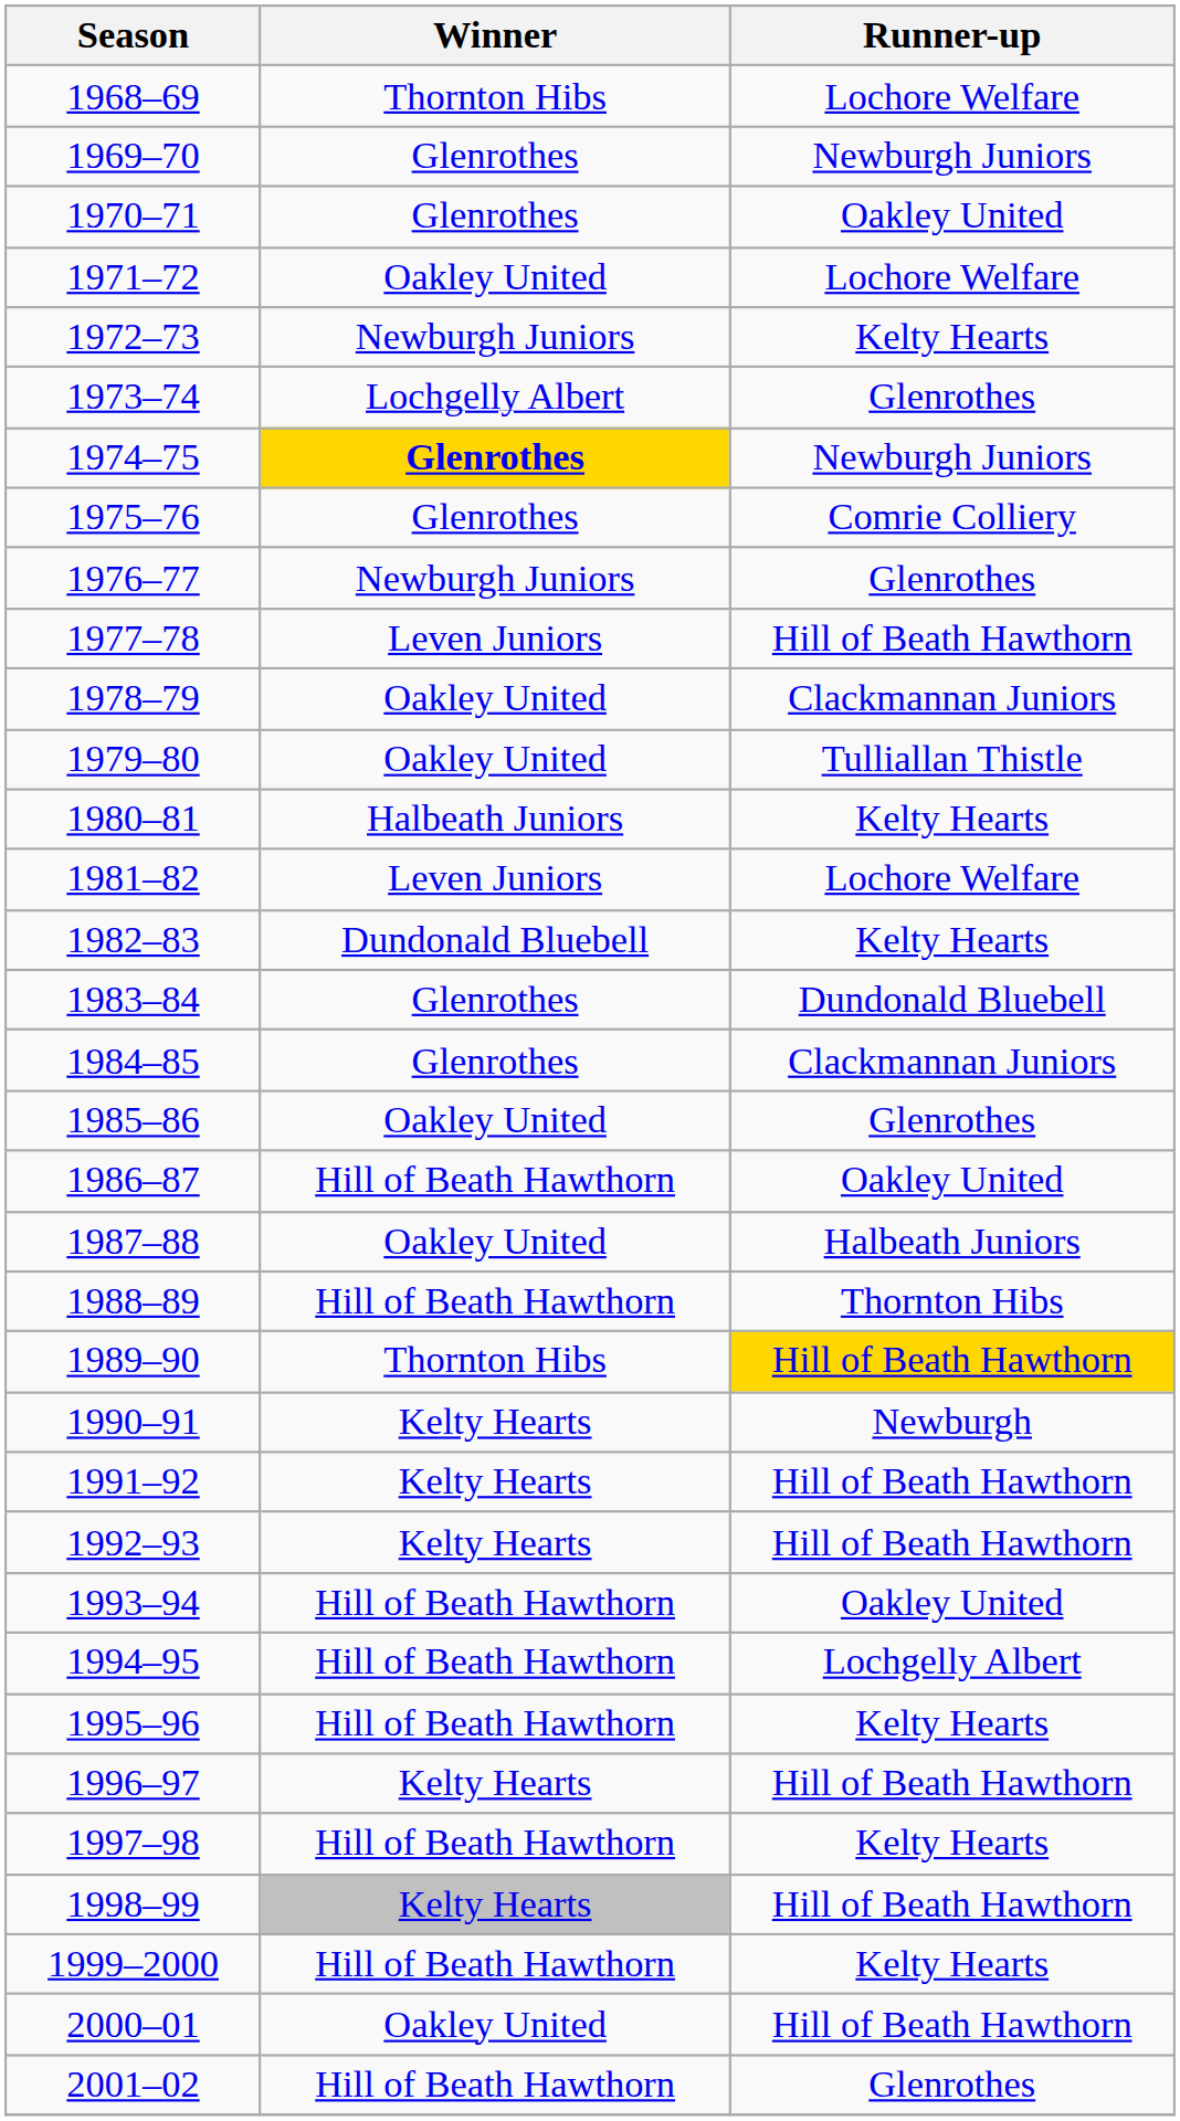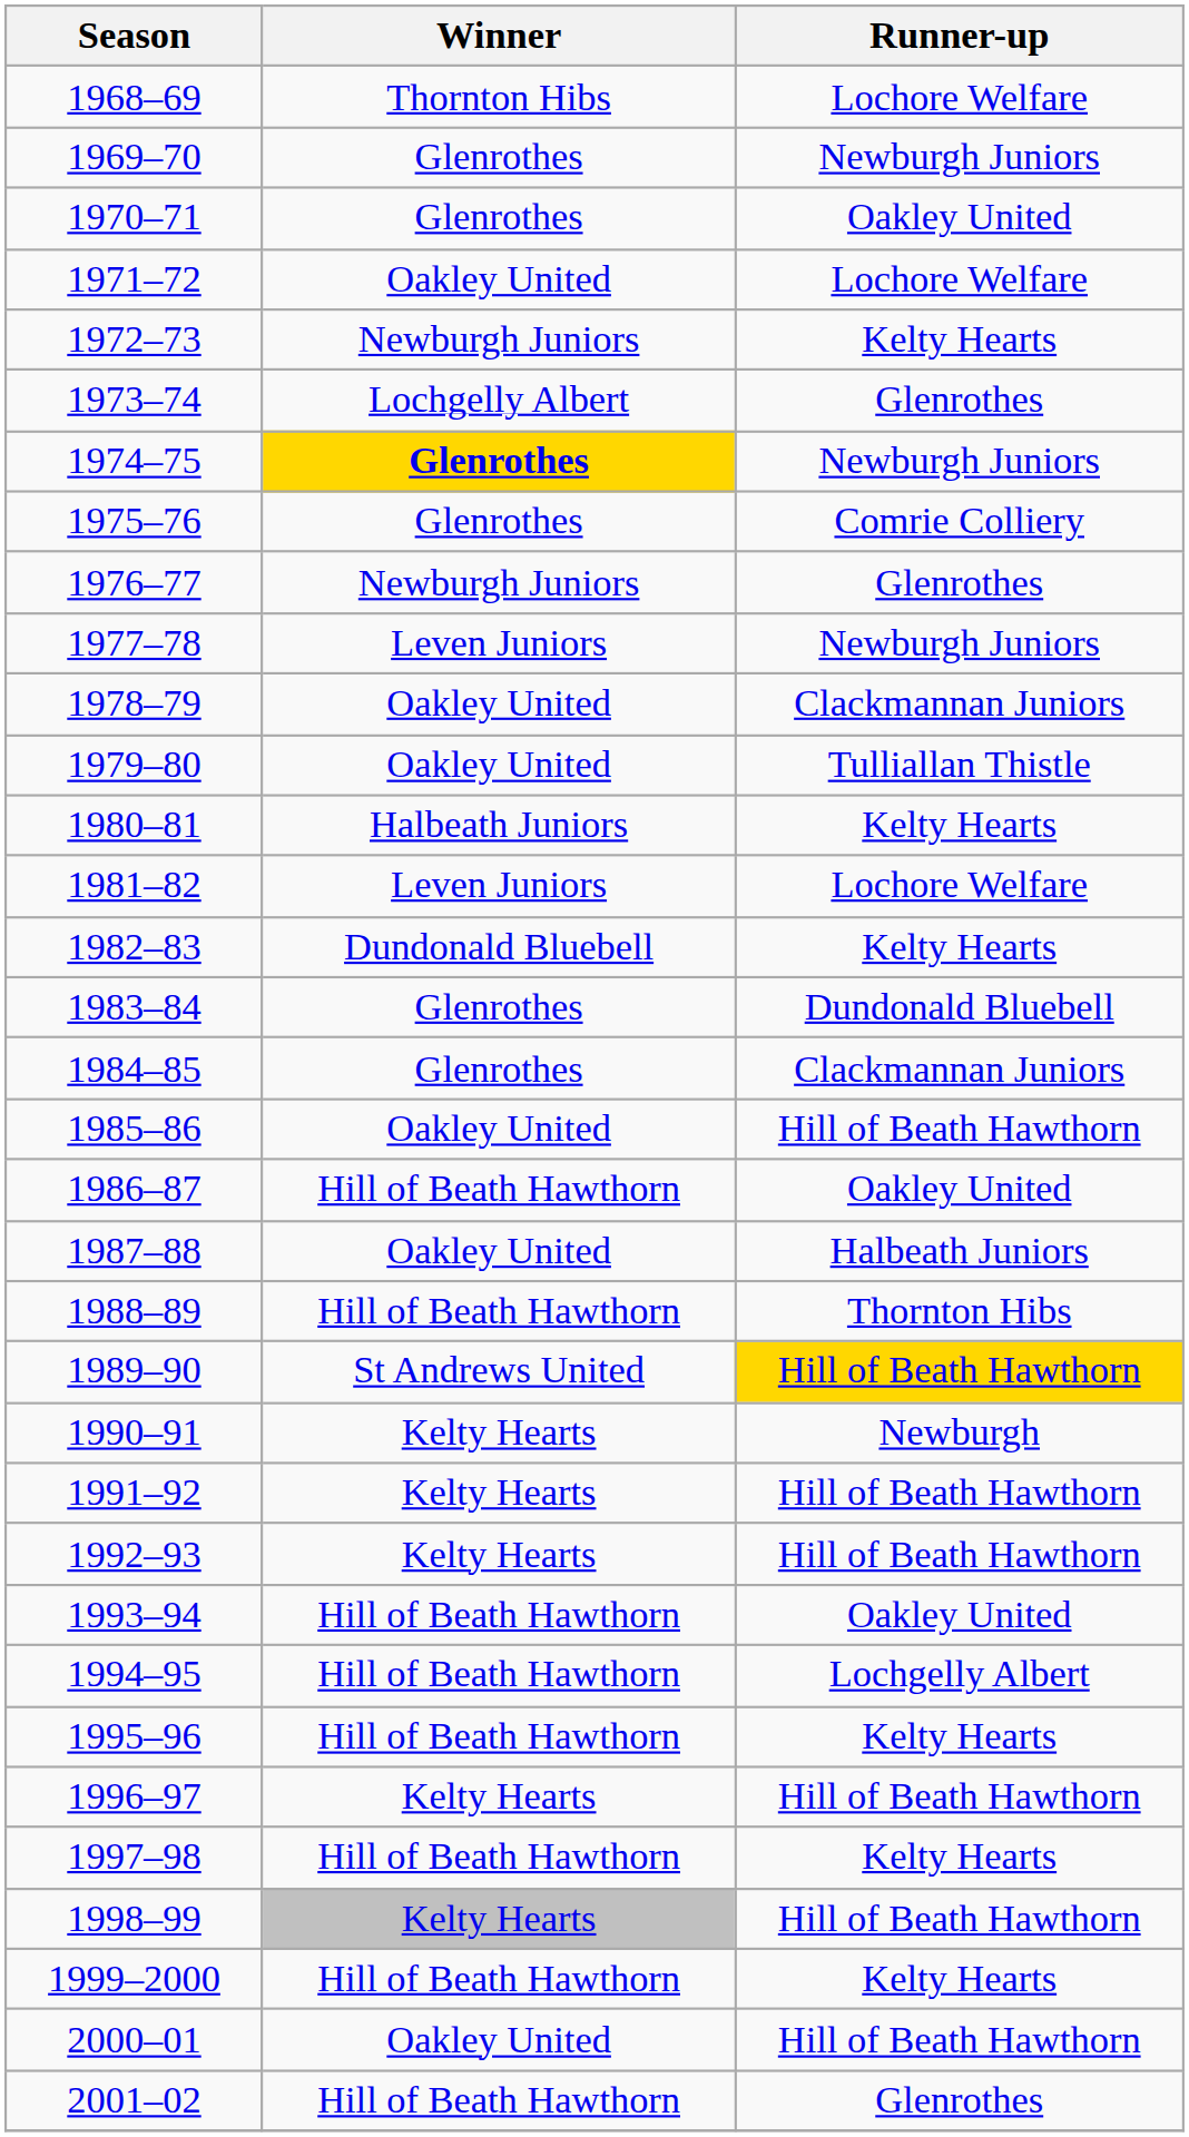 <table class="wikitable sortable" style="text-align: center;">
 <tr>
 <th width=100>Season</th>
 <th width=190>Winner</th>
 <th width=180>Runner-up</th>
 </tr>
 <tr>
 <td><a href='#'>1968–69</a></td>
 <td><a href='#'>Thornton Hibs</a></td>
 <td><a href='#'>Lochore Welfare</a></td>
 </tr>
 <tr>
 <td><a href='#'>1969–70</a></td>
 <td><a href='#'>Glenrothes</a></td>
 <td><a href='#'>Newburgh Juniors</a></td>
 </tr>
 <tr>
 <td><a href='#'>1970–71</a></td>
 <td><a href='#'>Glenrothes</a></td>
 <td><a href='#'>Oakley United</a></td>
 </tr>
 <tr>
 <td><a href='#'>1971–72</a></td>
 <td><a href='#'>Oakley United</a></td>
 <td><a href='#'>Lochore Welfare</a></td>
 </tr>
 <tr>
 <td><a href='#'>1972–73</a></td>
 <td><a href='#'>Newburgh Juniors</a></td>
 <td><a href='#'>Kelty Hearts</a></td>
 </tr>
 <tr>
 <td><a href='#'>1973–74</a></td>
 <td><a href='#'>Lochgelly Albert</a></td>
 <td><a href='#'>Glenrothes</a></td>
 </tr>
 <tr>
 <td><a href='#'>1974–75</a></td>
 <td bgcolor=gold><strong><a href='#'>Glenrothes</a></strong></td>
 <td><a href='#'>Newburgh Juniors</a></td>
 </tr>
 <tr>
 <td><a href='#'>1975–76</a></td>
 <td><a href='#'>Glenrothes</a></td>
 <td><a href='#'>Comrie Colliery</a></td>
 </tr>
 <tr>
 <td><a href='#'>1976–77</a></td>
 <td><a href='#'>Newburgh Juniors</a></td>
 <td><a href='#'>Glenrothes</a></td>
 </tr>
 <tr>
 <td><a href='#'>1977–78</a></td>
 <td><a href='#'>Leven Juniors</a></td>
-<td><a href='#'>Hill of Beath Hawthorn</a></td>
+<td><a href='#'>Newburgh Juniors</a></td>
 </tr>
 <tr>
 <td><a href='#'>1978–79</a></td>
 <td><a href='#'>Oakley United</a></td>
 <td><a href='#'>Clackmannan Juniors</a></td>
 </tr>
 <tr>
 <td><a href='#'>1979–80</a></td>
 <td><a href='#'>Oakley United</a></td>
 <td><a href='#'>Tulliallan Thistle</a></td>
 </tr>
 <tr>
 <td><a href='#'>1980–81</a></td>
 <td><a href='#'>Halbeath Juniors</a></td>
 <td><a href='#'>Kelty Hearts</a></td>
 </tr>
 <tr>
 <td><a href='#'>1981–82</a></td>
 <td><a href='#'>Leven Juniors</a></td>
 <td><a href='#'>Lochore Welfare</a></td>
 </tr>
 <tr>
 <td><a href='#'>1982–83</a></td>
 <td><a href='#'>Dundonald Bluebell</a></td>
 <td><a href='#'>Kelty Hearts</a></td>
 </tr>
 <tr>
 <td><a href='#'>1983–84</a></td>
 <td><a href='#'>Glenrothes</a></td>
 <td><a href='#'>Dundonald Bluebell</a></td>
 </tr>
 <tr>
 <td><a href='#'>1984–85</a></td>
 <td><a href='#'>Glenrothes</a></td>
 <td><a href='#'>Clackmannan Juniors</a></td>
 </tr>
 <tr>
 <td><a href='#'>1985–86</a></td>
 <td><a href='#'>Oakley United</a></td>
-<td><a href='#'>Glenrothes</a></td>
+<td><a href='#'>Hill of Beath Hawthorn</a></td>
 </tr>
 <tr>
 <td><a href='#'>1986–87</a></td>
 <td><a href='#'>Hill of Beath Hawthorn</a></td>
 <td><a href='#'>Oakley United</a></td>
 </tr>
 <tr>
 <td><a href='#'>1987–88</a></td>
 <td><a href='#'>Oakley United</a></td>
 <td><a href='#'>Halbeath Juniors</a></td>
 </tr>
 <tr>
 <td><a href='#'>1988–89</a></td>
 <td><a href='#'>Hill of Beath Hawthorn</a></td>
 <td><a href='#'>Thornton Hibs</a></td>
 </tr>
 <tr>
 <td><a href='#'>1989–90</a></td>
-<td><a href='#'>Thornton Hibs</a></td>
+<td><a href='#'>St Andrews United</a></td>
 <td bgcolor=gold><a href='#'>Hill of Beath Hawthorn</a></td>
 </tr>
 <tr>
 <td><a href='#'>1990–91</a></td>
 <td><a href='#'>Kelty Hearts</a></td>
 <td><a href='#'>Newburgh</a></td>
 </tr>
 <tr>
 <td><a href='#'>1991–92</a></td>
 <td><a href='#'>Kelty Hearts</a></td>
 <td><a href='#'>Hill of Beath Hawthorn</a></td>
 </tr>
 <tr>
 <td><a href='#'>1992–93</a></td>
 <td><a href='#'>Kelty Hearts</a></td>
 <td><a href='#'>Hill of Beath Hawthorn</a></td>
 </tr>
 <tr>
 <td><a href='#'>1993–94</a></td>
 <td><a href='#'>Hill of Beath Hawthorn</a></td>
 <td><a href='#'>Oakley United</a></td>
 </tr>
 <tr>
 <td><a href='#'>1994–95</a></td>
 <td><a href='#'>Hill of Beath Hawthorn</a></td>
 <td><a href='#'>Lochgelly Albert</a></td>
 </tr>
 <tr>
 <td><a href='#'>1995–96</a></td>
 <td><a href='#'>Hill of Beath Hawthorn</a></td>
 <td><a href='#'>Kelty Hearts</a></td>
 </tr>
 <tr>
 <td><a href='#'>1996–97</a></td>
 <td><a href='#'>Kelty Hearts</a></td>
 <td><a href='#'>Hill of Beath Hawthorn</a></td>
 </tr>
 <tr>
 <td><a href='#'>1997–98</a></td>
 <td><a href='#'>Hill of Beath Hawthorn</a></td>
 <td><a href='#'>Kelty Hearts</a></td>
 </tr>
 <tr>
 <td><a href='#'>1998–99</a></td>
 <td bgcolor=silver><a href='#'>Kelty Hearts</a></td>
 <td><a href='#'>Hill of Beath Hawthorn</a></td>
 </tr>
 <tr>
 <td><a href='#'>1999–2000</a></td>
 <td><a href='#'>Hill of Beath Hawthorn</a></td>
 <td><a href='#'>Kelty Hearts</a></td>
 </tr>
 <tr>
 <td><a href='#'>2000–01</a></td>
 <td><a href='#'>Oakley United</a></td>
 <td><a href='#'>Hill of Beath Hawthorn</a></td>
 </tr>
 <tr>
 <td><a href='#'>2001–02</a></td>
 <td><a href='#'>Hill of Beath Hawthorn</a></td>
 <td><a href='#'>Glenrothes</a></td>
 </tr>
 <tr>
 </tr>
 </table>
